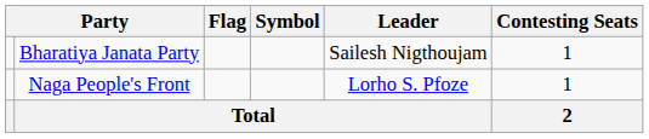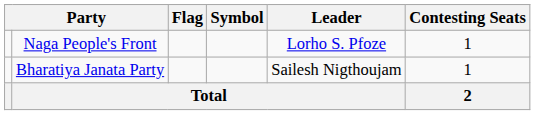 <table class="wikitable" style="text-align:center">
 <tr>
 <th colspan="2">Party</th>
 <th>Flag</th>
 <th>Symbol</th>
 <th>Leader</th>
 <th>Contesting Seats</th>
 </tr>
 <tr>
 <td></td>
+<td><a href='#'>Naga People's Front</a></td>
+<td></td>
+<td></td>
+<td><a href='#'>Lorho S. Pfoze</a></td>
+<td>1</td>
+</tr>
+<tr>
+<td></td>
 <td><a href='#'>Bharatiya Janata Party</a></td>
 <td></td>
 <td></td>
 <td>Sailesh Nigthoujam</td>
-<td>1</td>
-</tr>
-<tr>
-<td></td>
-<td><a href='#'>Naga People's Front</a></td>
-<td></td>
-<td></td>
-<td><a href='#'>Lorho S. Pfoze</a></td>
 <td>1</td>
 </tr>
 <tr>
 <th></th>
 <th colspan="4">Total</th>
 <th>2</th>
 </tr>
 </table>
